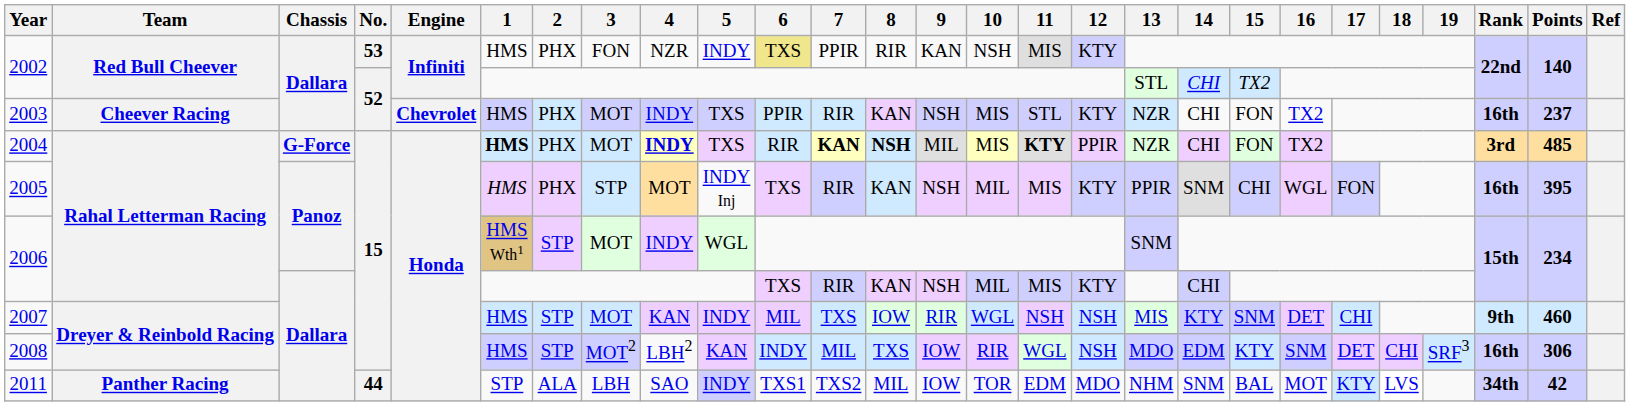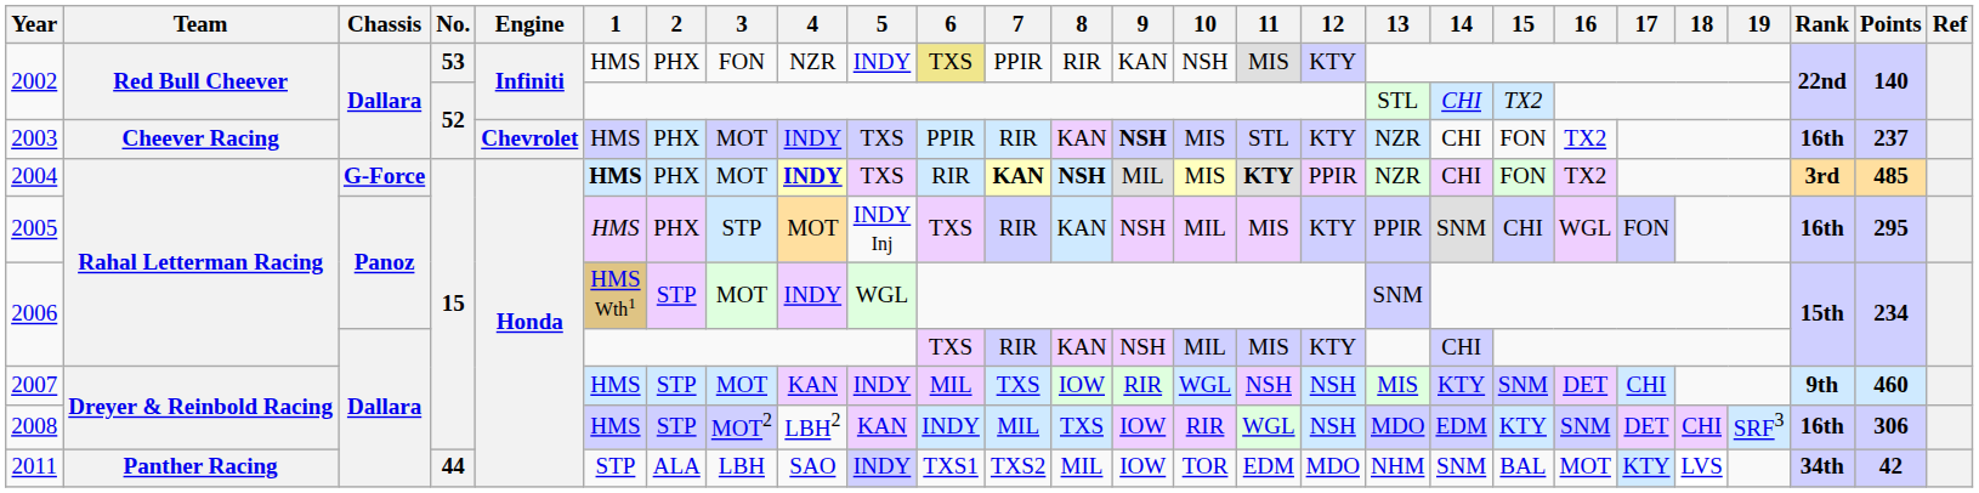 <table class="wikitable" style="text-align:center; font-size:85%">
 <tr>
 <th>Year</th>
 <th>Team</th>
 <th>Chassis</th>
 <th>No.</th>
 <th>Engine</th>
 <th>1</th>
 <th>2</th>
 <th>3</th>
 <th>4</th>
 <th>5</th>
 <th>6</th>
 <th>7</th>
 <th>8</th>
 <th>9</th>
 <th>10</th>
 <th>11</th>
 <th>12</th>
 <th>13</th>
 <th>14</th>
 <th>15</th>
 <th>16</th>
 <th>17</th>
 <th>18</th>
 <th>19</th>
 <th>Rank</th>
 <th>Points</th>
 <th>Ref</th>
 </tr>
 <tr>
 <td rowspan=2><a href='#'>2002</a></td>
 <th rowspan=2 nowrap><a href='#'>Red Bull Cheever</a></th>
 <th rowspan=3><a href='#'>Dallara</a></th>
 <th>53</th>
 <th rowspan=2><a href='#'>Infiniti</a></th>
 <td>HMS</td>
 <td>PHX</td>
 <td>FON</td>
 <td>NZR</td>
 <td><a href='#'>INDY</a></td>
 <td style="background: khaki;">TXS</td>
 <td>PPIR</td>
 <td>RIR</td>
 <td>KAN</td>
 <td>NSH</td>
 <td style="background:#dfdfdf;">MIS<br></td>
 <td style="background:#cfcfff;">KTY<br></td>
 <td colspan=7></td>
 <th rowspan=2 style="background:#cfcfff;"><strong>22nd</strong></th>
 <th rowspan=2 style="background:#cfcfff;"><strong>140</strong></th>
 <th rowspan=2></th>
 </tr>
 <tr>
 <th rowspan=2>52</th>
 <td colspan=12></td>
 <td style="background:#dfffdf;">STL<br></td>
 <td style="background:#cfeaff;"><em><a href='#'>CHI</a></em><br></td>
 <td style="background:#cfeaff;"><em>TX2</em><br></td>
 <td colspan=4></td>
 </tr>
 <tr>
 <td><a href='#'>2003</a></td>
 <th nowrap><a href='#'>Cheever Racing</a></th>
 <th><a href='#'>Chevrolet</a></th>
 <td style="background:#cfcfff;">HMS<br></td>
 <td style="background:#cfeaff;">PHX<br></td>
 <td style="background:#cfcfff;">MOT<br></td>
 <td style="background:#cfcfff;"><a href='#'>INDY</a><br></td>
 <td style="background:#cfcfff;">TXS<br></td>
 <td style="background:#cfeaff;">PPIR<br></td>
 <td style="background:#cfeaff;">RIR<br></td>
 <td style="background:#efcfff;">KAN<br></td>
-<td style="background:#cfcfff;">NSH<br></td>
+<td style="background:#cfcfff;"><strong>NSH<br></strong></td>
 <td style="background:#cfcfff;">MIS<br></td>
 <td style="background:#cfcfff;">STL<br></td>
 <td style="background:#cfcfff;">KTY<br></td>
 <td style="background:#cfeaff;">NZR<br></td>
 <td>CHI</td>
 <td>FON</td>
 <td><a href='#'>TX2</a></td>
 <td colspan=3></td>
 <th style="background:#cfcfff;"><strong>16th</strong></th>
 <th style="background:#cfcfff;"><strong>237</strong></th>
 <th></th>
 </tr>
 <tr>
 <td><a href='#'>2004</a></td>
 <th rowspan=4 nowrap><a href='#'>Rahal Letterman Racing</a></th>
 <th nowrap><a href='#'>G-Force</a></th>
 <th rowspan=6>15</th>
 <th rowspan=7><a href='#'>Honda</a></th>
 <td style="background:#cfeaff;"><strong>HMS</strong><br></td>
 <td style="background:#cfeaff;">PHX<br></td>
 <td style="background:#cfeaff;">MOT<br></td>
 <td style="background:#ffffbf;"><strong><a href='#'>INDY</a></strong><br></td>
 <td style="background:#efcfff;">TXS<br></td>
 <td style="background:#cfeaff;">RIR<br></td>
 <td style="background:#ffffbf;"><strong>KAN</strong><br></td>
 <td style="background:#cfeaff;"><strong>NSH</strong><br></td>
 <td style="background:#dfdfdf;">MIL<br></td>
 <td style="background:#ffffbf;">MIS<br></td>
 <td style="background:#dfdfdf;"><strong>KTY</strong><br></td>
 <td style="background:#efcfff;">PPIR<br></td>
 <td style="background:#dfffdf;">NZR<br></td>
 <td style="background:#efcfff;">CHI<br></td>
 <td style="background:#dfffdf;">FON<br></td>
 <td style="background:#efcfff;">TX2<br></td>
 <td colspan=3></td>
 <th style="background:#ffdf9f;"><strong>3rd</strong></th>
 <th style="background:#ffdf9f;"><strong>485</strong></th>
 <th></th>
 </tr>
 <tr>
 <td><a href='#'>2005</a></td>
 <th rowspan=2><a href='#'>Panoz</a></th>
 <td style="background:#efcfff;"><em>HMS</em><br></td>
 <td style="background:#efcfff;">PHX<br></td>
 <td style="background:#cfeaff;">STP<br></td>
 <td style="background:#ffdf9f;">MOT<br></td>
 <td><a href='#'>INDY</a><br><small>Inj</small></td>
 <td style="background:#efcfff;">TXS<br></td>
 <td style="background:#cfcfff;">RIR<br></td>
 <td style="background:#cfeaff;">KAN<br></td>
 <td style="background:#efcfff;">NSH<br></td>
 <td style="background:#efcfff;">MIL<br></td>
 <td style="background:#efcfff;">MIS<br></td>
 <td style="background:#cfcfff;">KTY<br></td>
 <td style="background:#cfcfff;">PPIR<br></td>
 <td style="background:#dfdfdf;">SNM<br></td>
 <td style="background:#cfcfff;">CHI<br></td>
 <td style="background:#efcfff;">WGL<br></td>
 <td style="background:#cfcfff;">FON<br></td>
 <td colspan=2></td>
 <th style="background:#cfcfff;"><strong>16th</strong></th>
-<th style="background:#cfcfff;"><strong>395</strong></th>
+<th style="background:#cfcfff;"><strong>295</strong></th>
 <th></th>
 </tr>
 <tr>
 <td rowspan=2><a href='#'>2006</a></td>
 <td style="background:#dfc484;"><a href='#'>HMS</a><br><small>Wth<sup>1</sup></small></td>
 <td style="background:#efcfff;"><a href='#'>STP</a><br></td>
 <td style="background:#dfffdf;">MOT<br></td>
 <td style="background:#efcfff;"><a href='#'>INDY</a><br></td>
 <td style="background:#dfffdf;">WGL<br></td>
 <td colspan=7></td>
 <td style="background:#cfcfff;">SNM<br></td>
 <td colspan=6></td>
 <th rowspan=2 style="background:#cfcfff;"><strong>15th</strong></th>
 <th rowspan=2 style="background:#cfcfff;"><strong>234</strong></th>
 <th rowspan=2></th>
 </tr>
 <tr>
 <th rowspan=4><a href='#'>Dallara</a></th>
 <td colspan=5></td>
 <td style="background:#efcfff;">TXS<br></td>
 <td style="background:#cfcfff;">RIR<br></td>
 <td style="background:#efcfff;">KAN<br></td>
 <td style="background:#efcfff;">NSH<br></td>
 <td style="background:#cfcfff;">MIL<br></td>
 <td style="background:#cfcfff;">MIS<br></td>
 <td style="background:#cfcfff;">KTY<br></td>
 <td></td>
 <td style="background:#cfcfff;">CHI<br></td>
 <td colspan=5></td>
 </tr>
 <tr>
 <td><a href='#'>2007</a></td>
 <th rowspan=2 nowrap><a href='#'>Dreyer & Reinbold Racing</a></th>
 <td style="background:#cfeaff;"><a href='#'>HMS</a><br></td>
 <td style="background:#cfeaff;"><a href='#'>STP</a><br></td>
 <td style="background:#cfeaff;"><a href='#'>MOT</a><br></td>
 <td style="background:#efcfff;"><a href='#'>KAN</a><br></td>
 <td style="background:#efcfff;"><a href='#'>INDY</a><br></td>
 <td style="background:#efcfff;"><a href='#'>MIL</a><br></td>
 <td style="background:#cfeaff;"><a href='#'>TXS</a><br></td>
 <td style="background:#dfffdf;"><a href='#'>IOW</a><br></td>
 <td style="background:#dfffdf;"><a href='#'>RIR</a><br></td>
 <td style="background:#cfeaff;"><a href='#'>WGL</a><br></td>
 <td style="background:#efcfff;"><a href='#'>NSH</a><br></td>
 <td style="background:#cfeaff;"><a href='#'>NSH</a><br></td>
 <td style="background:#dfffdf;"><a href='#'>MIS</a><br></td>
 <td style="background:#cfcfff;"><a href='#'>KTY</a><br></td>
 <td style="background:#cfcfff;"><a href='#'>SNM</a><br></td>
 <td style="background:#efcfff;"><a href='#'>DET</a><br></td>
 <td style="background:#cfeaff;"><a href='#'>CHI</a><br></td>
 <td colspan=2></td>
 <th style="background:#cfeaff;"><strong>9th</strong></th>
 <th style="background:#cfeaff;"><strong>460</strong></th>
 <th></th>
 </tr>
 <tr>
 <td><a href='#'>2008</a></td>
 <td style="background:#cfcfff;"><a href='#'>HMS</a><br></td>
 <td style="background:#cfcfff;"><a href='#'>STP</a><br></td>
 <td style="background:#cfcfff;"><a href='#'>MOT</a><sup>2</sup><br></td>
 <td><a href='#'>LBH</a><sup>2</sup><br></td>
 <td style="background:#efcfff;"><a href='#'>KAN</a><br></td>
 <td style="background:#cfeaff;"><a href='#'>INDY</a><br></td>
 <td style="background:#cfeaff;"><a href='#'>MIL</a><br></td>
 <td style="background:#cfeaff;"><a href='#'>TXS</a><br></td>
 <td style="background:#efcfff;"><a href='#'>IOW</a><br></td>
 <td style="background:#efcfff;"><a href='#'>RIR</a><br></td>
 <td style="background:#dfffdf;"><a href='#'>WGL</a><br></td>
 <td style="background:#cfeaff;"><a href='#'>NSH</a><br></td>
 <td style="background:#cfcfff;"><a href='#'>MDO</a><br></td>
 <td style="background:#cfcfff;"><a href='#'>EDM</a><br></td>
 <td style="background:#cfeaff;"><a href='#'>KTY</a><br></td>
 <td style="background:#cfcfff;"><a href='#'>SNM</a><br></td>
 <td style="background:#efcfff;"><a href='#'>DET</a><br></td>
 <td style="background:#efcfff;"><a href='#'>CHI</a><br></td>
 <td style="background:#cfeaff;"><a href='#'>SRF</a><sup>3</sup><br></td>
 <th style="background:#cfcfff;"><strong>16th</strong></th>
 <th style="background:#cfcfff;"><strong>306</strong></th>
 <th></th>
 </tr>
 <tr>
 <td><a href='#'>2011</a></td>
 <th nowrap><a href='#'>Panther Racing</a></th>
 <th>44</th>
 <td><a href='#'>STP</a></td>
 <td><a href='#'>ALA</a></td>
 <td><a href='#'>LBH</a></td>
 <td><a href='#'>SAO</a></td>
 <td style="background:#CFCFFF;"><a href='#'>INDY</a><br></td>
 <td><a href='#'>TXS1</a></td>
 <td><a href='#'>TXS2</a></td>
 <td><a href='#'>MIL</a></td>
 <td><a href='#'>IOW</a></td>
 <td><a href='#'>TOR</a></td>
 <td><a href='#'>EDM</a></td>
 <td><a href='#'>MDO</a></td>
 <td><a href='#'>NHM</a></td>
 <td><a href='#'>SNM</a></td>
 <td><a href='#'>BAL</a></td>
 <td><a href='#'>MOT</a></td>
 <td style="background:#CFEAFF;"><a href='#'>KTY</a><br></td>
 <td style="background:#FFFFFF;"><a href='#'>LVS</a><br></td>
 <td></td>
 <th style="background:#CFCFFF;"><strong>34th</strong></th>
 <th style="background:#CFCFFF;"><strong>42</strong></th>
 <th></th>
 </tr>
 </table>
